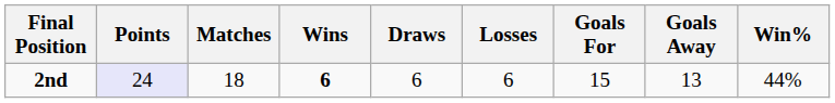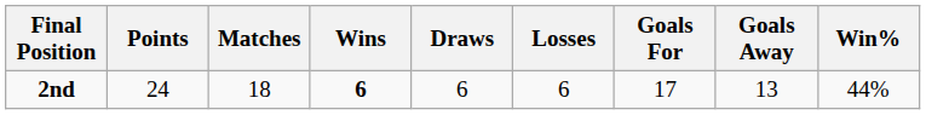 <table class="wikitable" style="font-size: 95%; text-align: center;">
 <tr>
 <th width=60>Final Position</th>
 <th width=60>Points</th>
 <th width=60>Matches</th>
 <th width=60>Wins</th>
 <th width=60>Draws</th>
 <th width=60>Losses</th>
 <th width=60>Goals For</th>
 <th width=60>Goals Away</th>
 <th width=60>Win%</th>
 </tr>
 <tr>
 <td><strong>2nd</strong></td>
-<td style="background: lavender;">24</td>
+<td>24</td>
 <td>18</td>
 <td><strong>6</strong></td>
 <td>6</td>
 <td>6</td>
-<td>15</td>
+<td>17</td>
 <td>13</td>
 <td>44%</td>
 </tr>
 </table>
